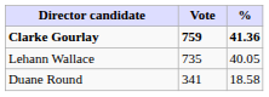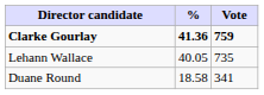 <table class="wikitable">
 <tr>
 <th style="background:#ddf;" width="200px">Director candidate</th>
+<th style="background:#ddf;" width="30px">%</th>
 <th style="background:#ddf;" width="50px">Vote</th>
-<th style="background:#ddf;" width="30px">%</th>
 </tr>
 <tr>
 <td><strong>Clarke Gourlay</strong></td>
+<td><strong>41.36</strong></td>
 <td><strong>759</strong></td>
-<td><strong>41.36</strong></td>
 </tr>
 <tr>
 <td>Lehann Wallace</td>
+<td>40.05</td>
 <td>735</td>
-<td>40.05</td>
 </tr>
 <tr>
 <td>Duane Round</td>
+<td>18.58</td>
 <td>341</td>
-<td>18.58</td>
 </tr>
 </table>
